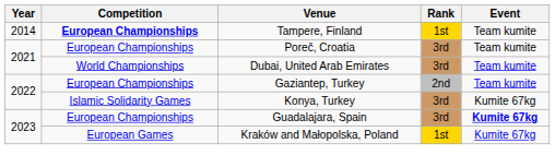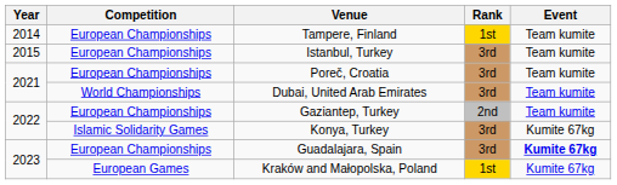 <table class="wikitable sortable" width=45% style="font-size:90%; text-align:center;">
 <tr>
 <th>Year</th>
 <th>Competition</th>
 <th>Venue</th>
 <th>Rank</th>
 <th>Event</th>
 </tr>
 <tr>
 <td>2014</td>
-<td><strong><a href='#'>European Championships</a></strong></td>
+<td><a href='#'>European Championships</a></td>
 <td>Tampere, Finland</td>
 <td bgcolor="gold">1st</td>
+<td>Team kumite</td>
+</tr>
+<tr>
+<td>2015</td>
+<td><a href='#'>European Championships</a></td>
+<td>Istanbul, Turkey</td>
+<td bgcolor="cc9966">3rd</td>
 <td>Team kumite</td>
 </tr>
 <tr>
 <td rowspan=2>2021</td>
 <td><a href='#'>European Championships</a></td>
 <td>Poreč, Croatia</td>
 <td bgcolor="cc9966">3rd</td>
 <td>Team kumite</td>
 </tr>
 <tr>
 <td><a href='#'>World Championships</a></td>
 <td>Dubai, United Arab Emirates</td>
 <td bgcolor="cc9966">3rd</td>
 <td><a href='#'>Team kumite</a></td>
 </tr>
 <tr>
 <td rowspan=2>2022</td>
 <td><a href='#'>European Championships</a></td>
 <td>Gaziantep, Turkey</td>
 <td bgcolor="silver">2nd</td>
 <td><a href='#'>Team kumite</a></td>
 </tr>
 <tr>
 <td><a href='#'>Islamic Solidarity Games</a></td>
 <td>Konya, Turkey</td>
 <td bgcolor="cc9966">3rd</td>
 <td>Kumite 67kg</td>
 </tr>
 <tr>
 <td rowspan=2>2023</td>
 <td><a href='#'>European Championships</a></td>
 <td>Guadalajara, Spain</td>
 <td bgcolor="cc9966">3rd</td>
 <td><strong><a href='#'>Kumite 67kg</a></strong></td>
 </tr>
 <tr>
 <td><a href='#'>European Games</a></td>
 <td>Kraków and Małopolska, Poland</td>
 <td bgcolor="gold">1st</td>
 <td><a href='#'>Kumite 67kg</a></td>
 </tr>
 </table>
